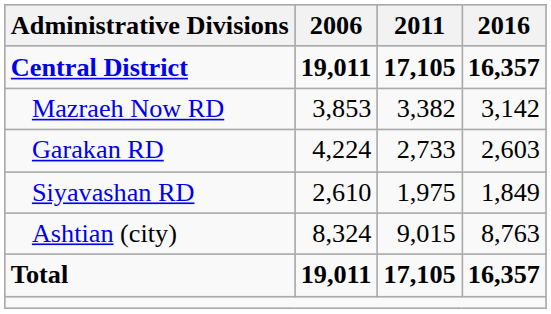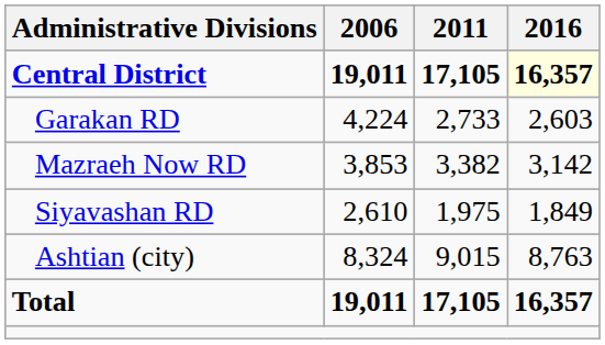 <table class="wikitable">
 <tr>
 <th>Administrative Divisions</th>
 <th>2006</th>
 <th>2011</th>
 <th>2016</th>
 </tr>
 <tr>
 <td><strong><a href='#'>Central District</a></strong></td>
 <td style="text-align: right;"><strong>19,011</strong></td>
 <td style="text-align: right;"><strong>17,105</strong></td>
-<td style="text-align: right;"><strong>16,357</strong></td>
+<td style="background: lightyellow; text-align: right;"><strong>16,357</strong></td>
+</tr>
+<tr>
+<td style="padding-left: 1em;"><a href='#'>Garakan RD</a></td>
+<td style="text-align: right;">4,224</td>
+<td style="text-align: right;">2,733</td>
+<td style="text-align: right;">2,603</td>
 </tr>
 <tr>
 <td style="padding-left: 1em;"><a href='#'>Mazraeh Now RD</a></td>
 <td style="text-align: right;">3,853</td>
 <td style="text-align: right;">3,382</td>
 <td style="text-align: right;">3,142</td>
-</tr>
-<tr>
-<td style="padding-left: 1em;"><a href='#'>Garakan RD</a></td>
-<td style="text-align: right;">4,224</td>
-<td style="text-align: right;">2,733</td>
-<td style="text-align: right;">2,603</td>
 </tr>
 <tr>
 <td style="padding-left: 1em;"><a href='#'>Siyavashan RD</a></td>
 <td style="text-align: right;">2,610</td>
 <td style="text-align: right;">1,975</td>
 <td style="text-align: right;">1,849</td>
 </tr>
 <tr>
 <td style="padding-left: 1em;"><a href='#'>Ashtian</a> (city)</td>
 <td style="text-align: right;">8,324</td>
 <td style="text-align: right;">9,015</td>
 <td style="text-align: right;">8,763</td>
 </tr>
 <tr>
 <td><strong>Total</strong></td>
 <td style="text-align: right;"><strong>19,011</strong></td>
 <td style="text-align: right;"><strong>17,105</strong></td>
 <td style="text-align: right;"><strong>16,357</strong></td>
 </tr>
 <tr>
 <td colspan=4></td>
 </tr>
 </table>
